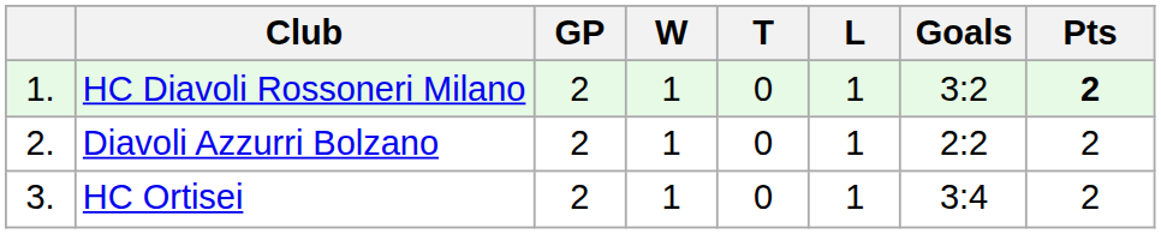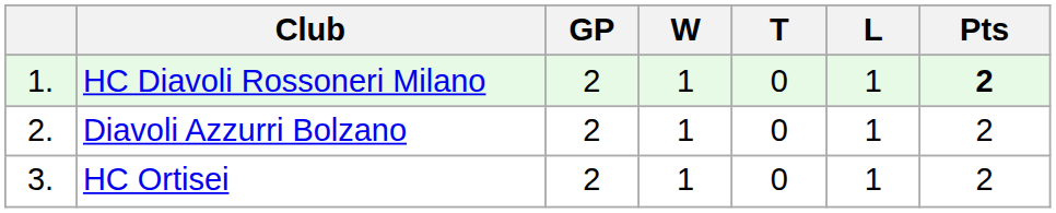 <table class="wikitable" style="text-align:center; background-color:#FFFFFF">
 <tr bgcolor="#e0e0e0">
 <th width="6%"></th>
 <th width="40%">Club</th>
 <th width="8%">GP</th>
 <th width="8%">W</th>
 <th width="8%">T</th>
 <th width="8%">L</th>
-<th width="11%">Goals</th>
 <th width="11%">Pts</th>
 </tr>
 <tr bgcolor="#e6fae6">
 <td>1.</td>
 <td align="left"><a href='#'>HC Diavoli Rossoneri Milano</a></td>
 <td>2</td>
 <td>1</td>
 <td>0</td>
 <td>1</td>
-<td>3:2</td>
 <td><strong>2</strong></td>
 </tr>
 <tr>
 <td>2.</td>
 <td align="left"><a href='#'>Diavoli Azzurri Bolzano</a></td>
 <td>2</td>
 <td>1</td>
 <td>0</td>
 <td>1</td>
-<td>2:2</td>
 <td>2</td>
 </tr>
 <tr>
 <td>3.</td>
 <td align="left"><a href='#'>HC Ortisei</a></td>
 <td>2</td>
 <td>1</td>
 <td>0</td>
 <td>1</td>
-<td>3:4</td>
 <td>2</td>
 </tr>
 </table>
